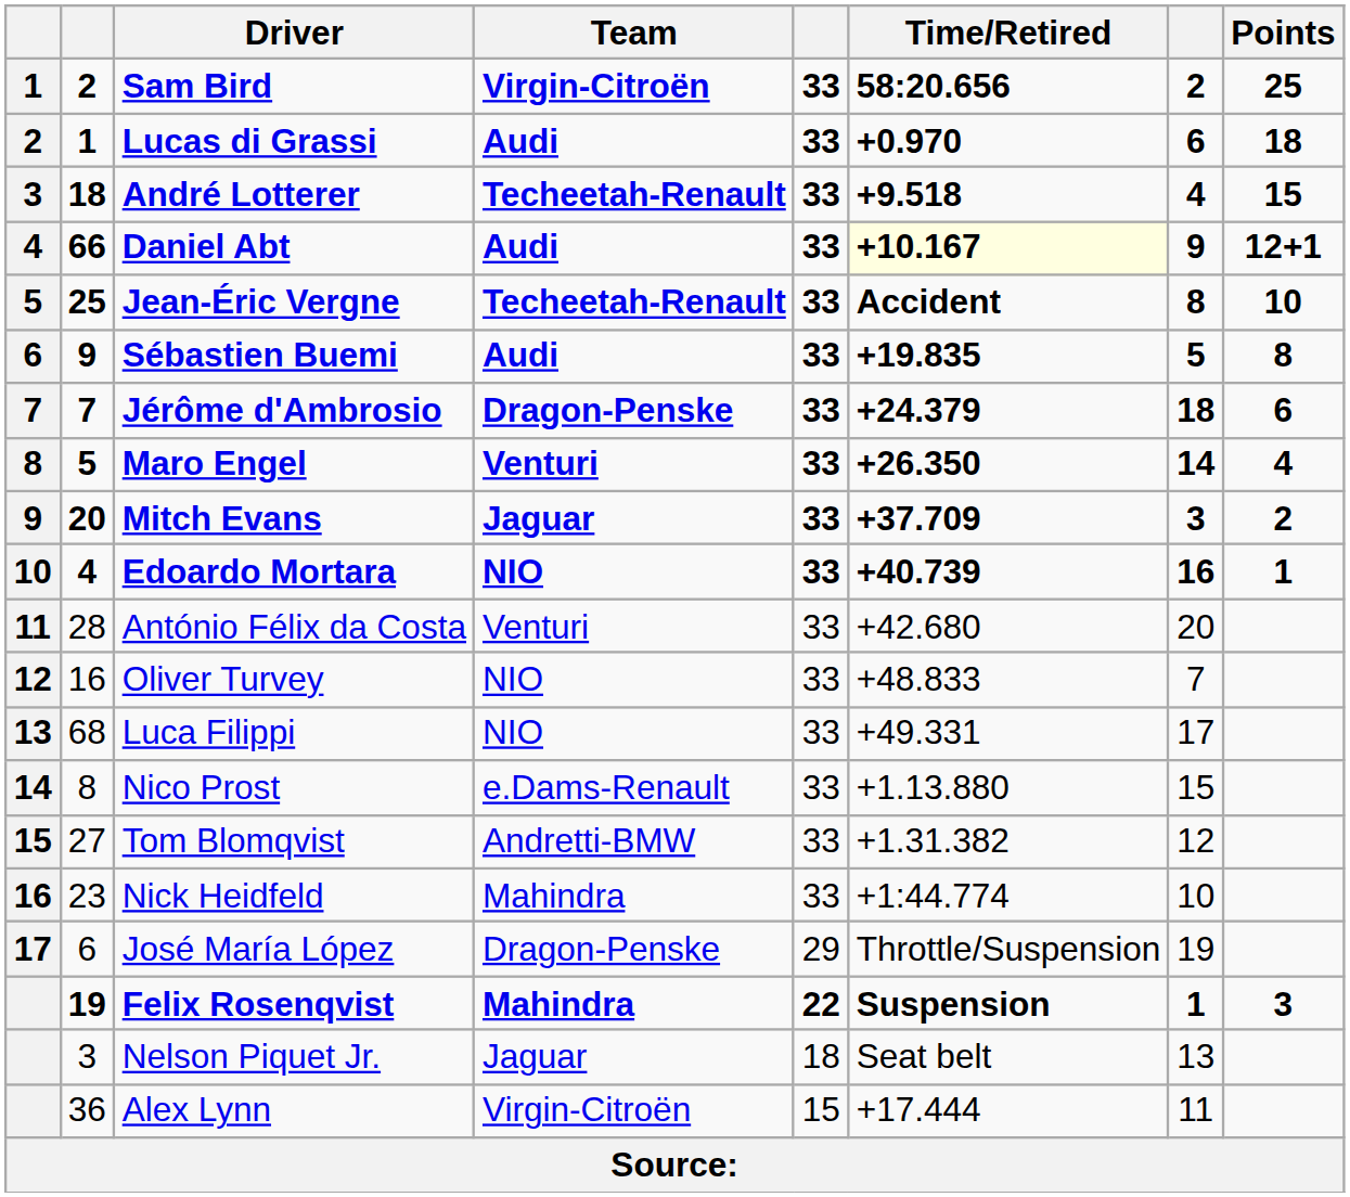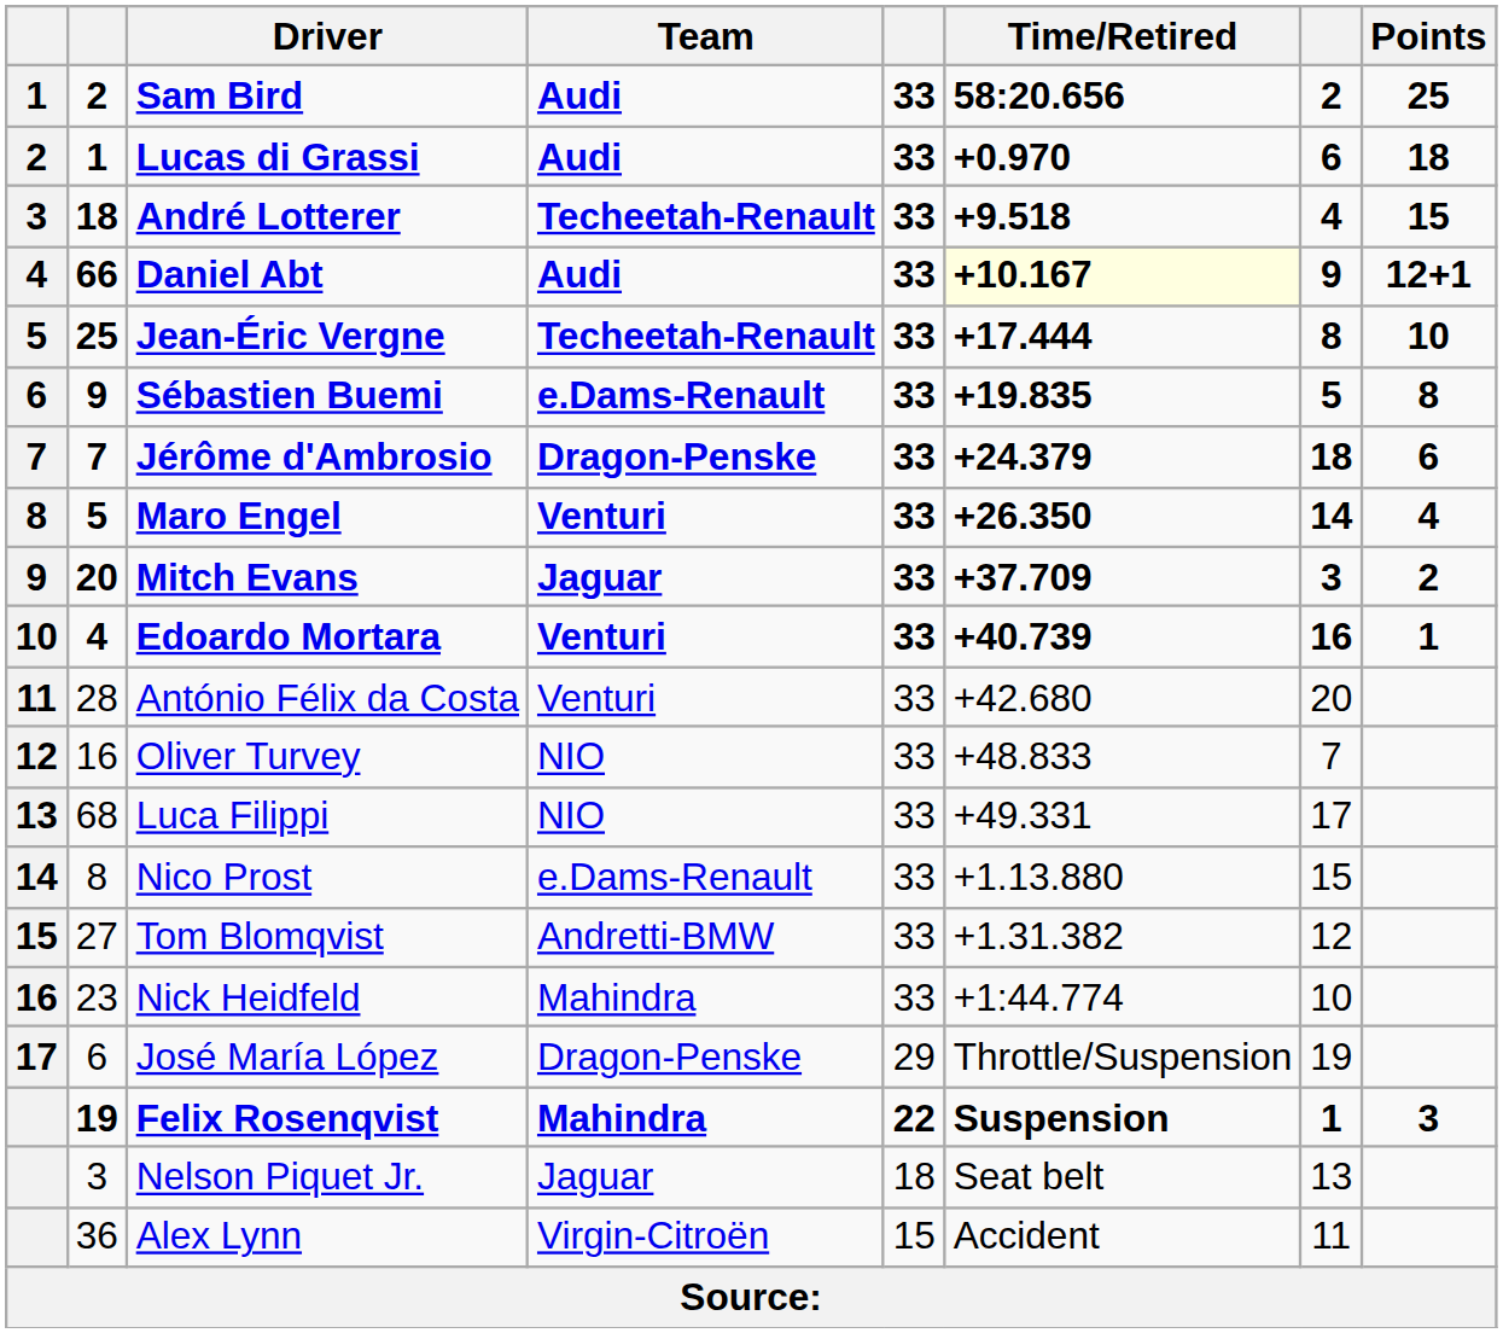 <table class="wikitable sortable" style="font-size: 85%">
 <tr>
 <th scope="col"></th>
 <th scope="col"></th>
 <th scope="col">Driver</th>
 <th scope="col">Team</th>
 <th scope="col"></th>
 <th scope="col" class="unsortable">Time/Retired</th>
 <th scope="col"></th>
 <th scope="col">Points</th>
 </tr>
 <tr style="font-weight:bold">
 <th scope="row">1</th>
 <td align="center">2</td>
 <td data-sort-value="BIR"> <a href='#'>Sam Bird</a></td>
-<td><a href='#'>Virgin-Citroën</a></td>
+<td><a href='#'>Audi</a></td>
 <td align="center">33</td>
 <td>58:20.656</td>
 <td align="center">2</td>
 <td align="center">25</td>
 </tr>
 <tr style="font-weight:bold">
 <th scope="row">2</th>
 <td align="center">1</td>
 <td data-sort-value="DIG"> <a href='#'>Lucas di Grassi</a></td>
 <td><a href='#'>Audi</a></td>
 <td align="center">33</td>
 <td>+0.970</td>
 <td align="center">6</td>
 <td align="center">18</td>
 </tr>
 <tr style="font-weight:bold">
 <th scope="row">3</th>
 <td align="center">18</td>
 <td data-sort-value="LOT"> <a href='#'>André Lotterer</a></td>
 <td><a href='#'>Techeetah-Renault</a></td>
 <td align="center">33</td>
 <td>+9.518</td>
 <td align="center">4</td>
 <td align="center">15</td>
 </tr>
 <tr style="font-weight:bold">
 <th scope="row">4</th>
 <td align="center">66</td>
 <td data-sort-value="ABT"> <a href='#'>Daniel Abt</a></td>
 <td><a href='#'>Audi</a></td>
 <td align="center">33</td>
 <td style="background: lightyellow;">+10.167</td>
 <td align="center">9</td>
 <td align="center">12+1</td>
 </tr>
 <tr style="font-weight:bold">
 <th scope="row">5</th>
 <td align="center">25</td>
 <td data-sort-value="VER"> <a href='#'>Jean-Éric Vergne</a></td>
 <td><a href='#'>Techeetah-Renault</a></td>
 <td align="center">33</td>
-<td>Accident</td>
+<td>+17.444</td>
 <td align="center">8</td>
 <td align="center">10</td>
 </tr>
 <tr style="font-weight:bold">
 <th scope="row">6</th>
 <td align="center">9</td>
 <td data-sort-value="BUE"> <a href='#'>Sébastien Buemi</a></td>
-<td><a href='#'>Audi</a></td>
+<td><a href='#'>e.Dams-Renault</a></td>
 <td align="center">33</td>
 <td>+19.835</td>
 <td align="center">5</td>
 <td align="center">8</td>
 </tr>
 <tr style="font-weight:bold">
 <th scope="row">7</th>
 <td align="center">7</td>
 <td data-sort-value="DAM"> <a href='#'>Jérôme d'Ambrosio</a></td>
 <td><a href='#'>Dragon-Penske</a></td>
 <td align="center">33</td>
 <td>+24.379</td>
 <td align="center">18</td>
 <td align="center">6</td>
 </tr>
 <tr style="font-weight:bold">
 <th scope="row">8</th>
 <td align="center">5</td>
 <td data-sort-value="ENG"> <a href='#'>Maro Engel</a></td>
 <td><a href='#'>Venturi</a></td>
 <td align="center">33</td>
 <td>+26.350</td>
 <td align="center">14</td>
 <td align="center">4</td>
 </tr>
 <tr style="font-weight:bold">
 <th scope="row">9</th>
 <td align="center">20</td>
 <td data-sort-value="EVA"> <a href='#'>Mitch Evans</a></td>
 <td><a href='#'>Jaguar</a></td>
 <td align="center">33</td>
 <td>+37.709</td>
 <td align="center">3</td>
 <td align="center">2</td>
 </tr>
 <tr style="font-weight:bold">
 <th scope="row">10</th>
 <td align="center">4</td>
 <td data-sort-value="MOR"> <a href='#'>Edoardo Mortara</a></td>
-<td><a href='#'>NIO</a></td>
+<td><a href='#'>Venturi</a></td>
 <td align="center">33</td>
 <td>+40.739</td>
 <td align="center">16</td>
 <td align="center">1</td>
 </tr>
 <tr>
 <th scope="row"><strong>11</strong></th>
 <td align="center">28</td>
 <td data-sort-value="FDC"> <a href='#'>António Félix da Costa</a></td>
 <td><a href='#'>Venturi</a></td>
 <td align="center">33</td>
 <td>+42.680</td>
 <td align="center">20</td>
 <td></td>
 </tr>
 <tr>
 <th scope="row"><strong>12</strong></th>
 <td align="center">16</td>
 <td data-sort-value="TUR"> <a href='#'>Oliver Turvey</a></td>
 <td><a href='#'>NIO</a></td>
 <td align="center">33</td>
 <td>+48.833</td>
 <td align="center">7</td>
 <td></td>
 </tr>
 <tr>
 <th scope="row"><strong>13</strong></th>
 <td align="center">68</td>
 <td data-sort-value="FIL"> <a href='#'>Luca Filippi</a></td>
 <td><a href='#'>NIO</a></td>
 <td align="center">33</td>
 <td>+49.331</td>
 <td align="center">17</td>
 <td></td>
 </tr>
 <tr>
 <th scope="row"><strong>14</strong></th>
 <td align="center">8</td>
 <td data-sort-value="PRO"> <a href='#'>Nico Prost</a></td>
 <td><a href='#'>e.Dams-Renault</a></td>
 <td align="center">33</td>
 <td>+1.13.880</td>
 <td align="center">15</td>
 <td></td>
 </tr>
 <tr>
 <th scope="row"><strong>15</strong></th>
 <td align="center">27</td>
 <td data-sort-value="BLO"> <a href='#'>Tom Blomqvist</a></td>
 <td><a href='#'>Andretti-BMW</a></td>
 <td align="center">33</td>
 <td>+1.31.382</td>
 <td align="center">12</td>
 <td></td>
 </tr>
 <tr>
 <th scope="row"><strong>16</strong></th>
 <td align="center">23</td>
 <td data-sort-value="HEI"> <a href='#'>Nick Heidfeld</a></td>
 <td><a href='#'>Mahindra</a></td>
 <td align="center">33</td>
 <td>+1:44.774</td>
 <td align="center">10</td>
 <td></td>
 </tr>
 <tr>
 <th scope="row"><strong>17</strong></th>
 <td align="center">6</td>
 <td data-sort-value="LOP"> <a href='#'>José María López</a></td>
 <td><a href='#'>Dragon-Penske</a></td>
 <td align="center">29</td>
 <td>Throttle/Suspension</td>
 <td align="center">19</td>
 <td></td>
 </tr>
 <tr style="font-weight:bold">
 <th scope="row" data-sort-value="18"></th>
 <td align="center">19</td>
 <td data-sort-value="ROS"> <a href='#'>Felix Rosenqvist</a></td>
 <td><a href='#'>Mahindra</a></td>
 <td align="center">22</td>
 <td>Suspension</td>
 <td align="center">1</td>
 <td align="center">3</td>
 </tr>
 <tr>
 <th scope="row" data-sort-value="19"></th>
 <td align="center">3</td>
 <td data-sort-value="PIQ"> <a href='#'>Nelson Piquet Jr.</a></td>
 <td><a href='#'>Jaguar</a></td>
 <td align="center">18</td>
 <td>Seat belt</td>
 <td align="center">13</td>
 <td></td>
 </tr>
 <tr>
 <th scope="row" data-sort-value="20"></th>
 <td align="center">36</td>
 <td data-sort-value="LYN"> <a href='#'>Alex Lynn</a></td>
 <td><a href='#'>Virgin-Citroën</a></td>
 <td align="center">15</td>
-<td>+17.444</td>
+<td>Accident</td>
 <td align="center">11</td>
 <td></td>
 </tr>
 <tr>
 <th colspan="8">Source:</th>
 </tr>
 <tr>
 </tr>
 </table>
